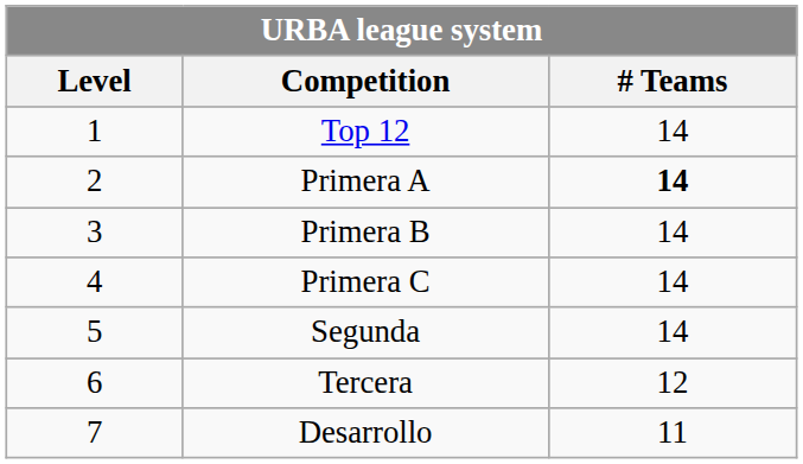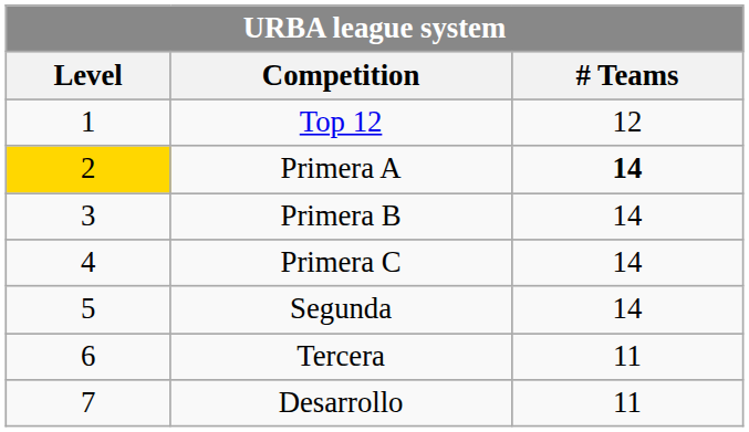 <table class="wikitable sortable" style="margin:1em auto; text-align:center" width="400px">
 <tr>
 <td colspan=6  style="background:#888888; color:white"><strong>URBA league system</strong></td>
 </tr>
 <tr>
 <th width=px>Level</th>
 <th width=px>Competition</th>
 <th width=px># Teams</th>
 </tr>
 <tr>
 <td>1</td>
 <td><a href='#'>Top 12</a></td>
-<td>14</td>
+<td>12</td>
 </tr>
 <tr>
-<td>2</td>
+<td style="background: gold;">2</td>
 <td>Primera A</td>
 <td><strong>14</strong></td>
 </tr>
 <tr>
 <td>3</td>
 <td>Primera B</td>
 <td>14</td>
 </tr>
 <tr>
 <td>4</td>
 <td>Primera C</td>
 <td>14</td>
 </tr>
 <tr>
 <td>5</td>
 <td>Segunda</td>
 <td>14</td>
 </tr>
 <tr>
 <td>6</td>
 <td>Tercera</td>
-<td>12</td>
+<td>11</td>
 </tr>
 <tr>
 <td>7</td>
 <td>Desarrollo</td>
 <td>11</td>
 </tr>
 </table>
